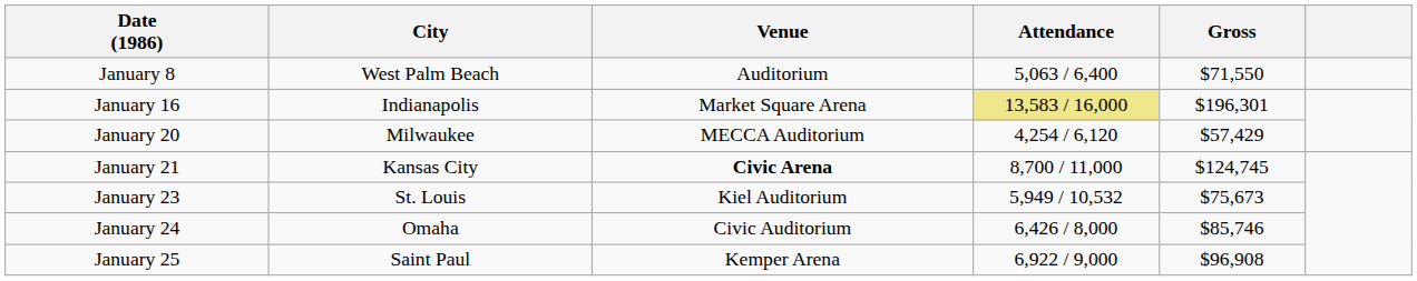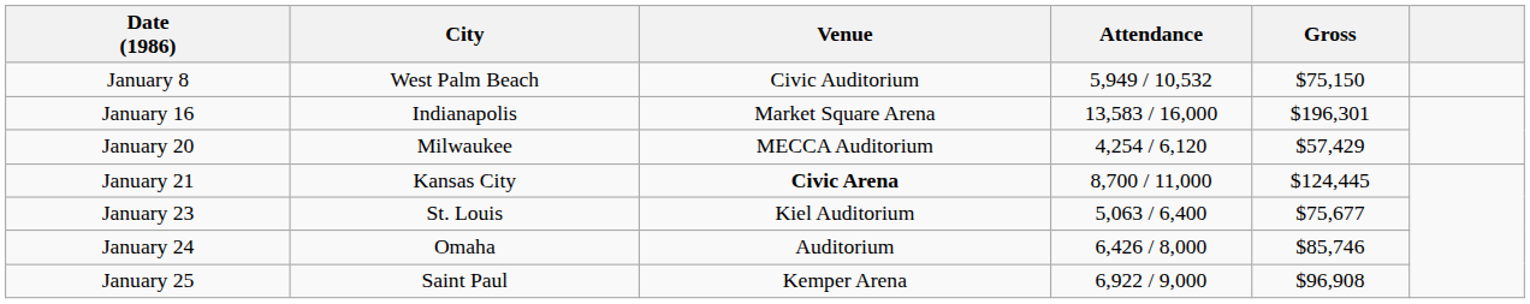 <table class="wikitable plainrowheaders" style="text-align:center;">
 <tr>
 <th scope="col" style="width:13em;">Date<br>(1986)</th>
 <th scope="col" style="width:16em;">City</th>
 <th scope="col" style="width:19em;">Venue</th>
 <th scope="col" style="width:9em;">Attendance</th>
 <th scope="col" style="width:7em;">Gross</th>
 <th scope="col" style="width:5em;" class="unsortable"></th>
 </tr>
 <tr>
 <td>January 8</td>
 <td>West Palm Beach</td>
-<td>Auditorium</td>
-<td>5,063 / 6,400</td>
-<td>$71,550</td>
+<td>Civic Auditorium</td>
+<td>5,949 / 10,532</td>
+<td>$75,150</td>
 <td></td>
 </tr>
 <tr>
 <td>January 16</td>
 <td>Indianapolis</td>
 <td>Market Square Arena</td>
-<td style="background: khaki;">13,583 / 16,000</td>
+<td>13,583 / 16,000</td>
 <td>$196,301</td>
 <td rowspan="2"></td>
 </tr>
 <tr>
 <td>January 20</td>
 <td>Milwaukee</td>
 <td>MECCA Auditorium</td>
 <td>4,254 / 6,120</td>
 <td>$57,429</td>
 </tr>
 <tr>
 <td>January 21</td>
 <td>Kansas City</td>
 <td><strong>Civic Arena</strong></td>
 <td>8,700 / 11,000</td>
-<td>$124,745</td>
+<td>$124,445</td>
 <td rowspan="4"></td>
 </tr>
 <tr>
 <td>January 23</td>
 <td>St. Louis</td>
 <td>Kiel Auditorium</td>
-<td>5,949 / 10,532</td>
-<td>$75,673</td>
+<td>5,063 / 6,400</td>
+<td>$75,677</td>
 </tr>
 <tr>
 <td>January 24</td>
 <td>Omaha</td>
-<td>Civic Auditorium</td>
+<td>Auditorium</td>
 <td>6,426 / 8,000</td>
 <td>$85,746</td>
 </tr>
 <tr>
 <td>January 25</td>
 <td>Saint Paul</td>
 <td>Kemper Arena</td>
 <td>6,922 / 9,000</td>
 <td>$96,908</td>
 </tr>
 </table>
